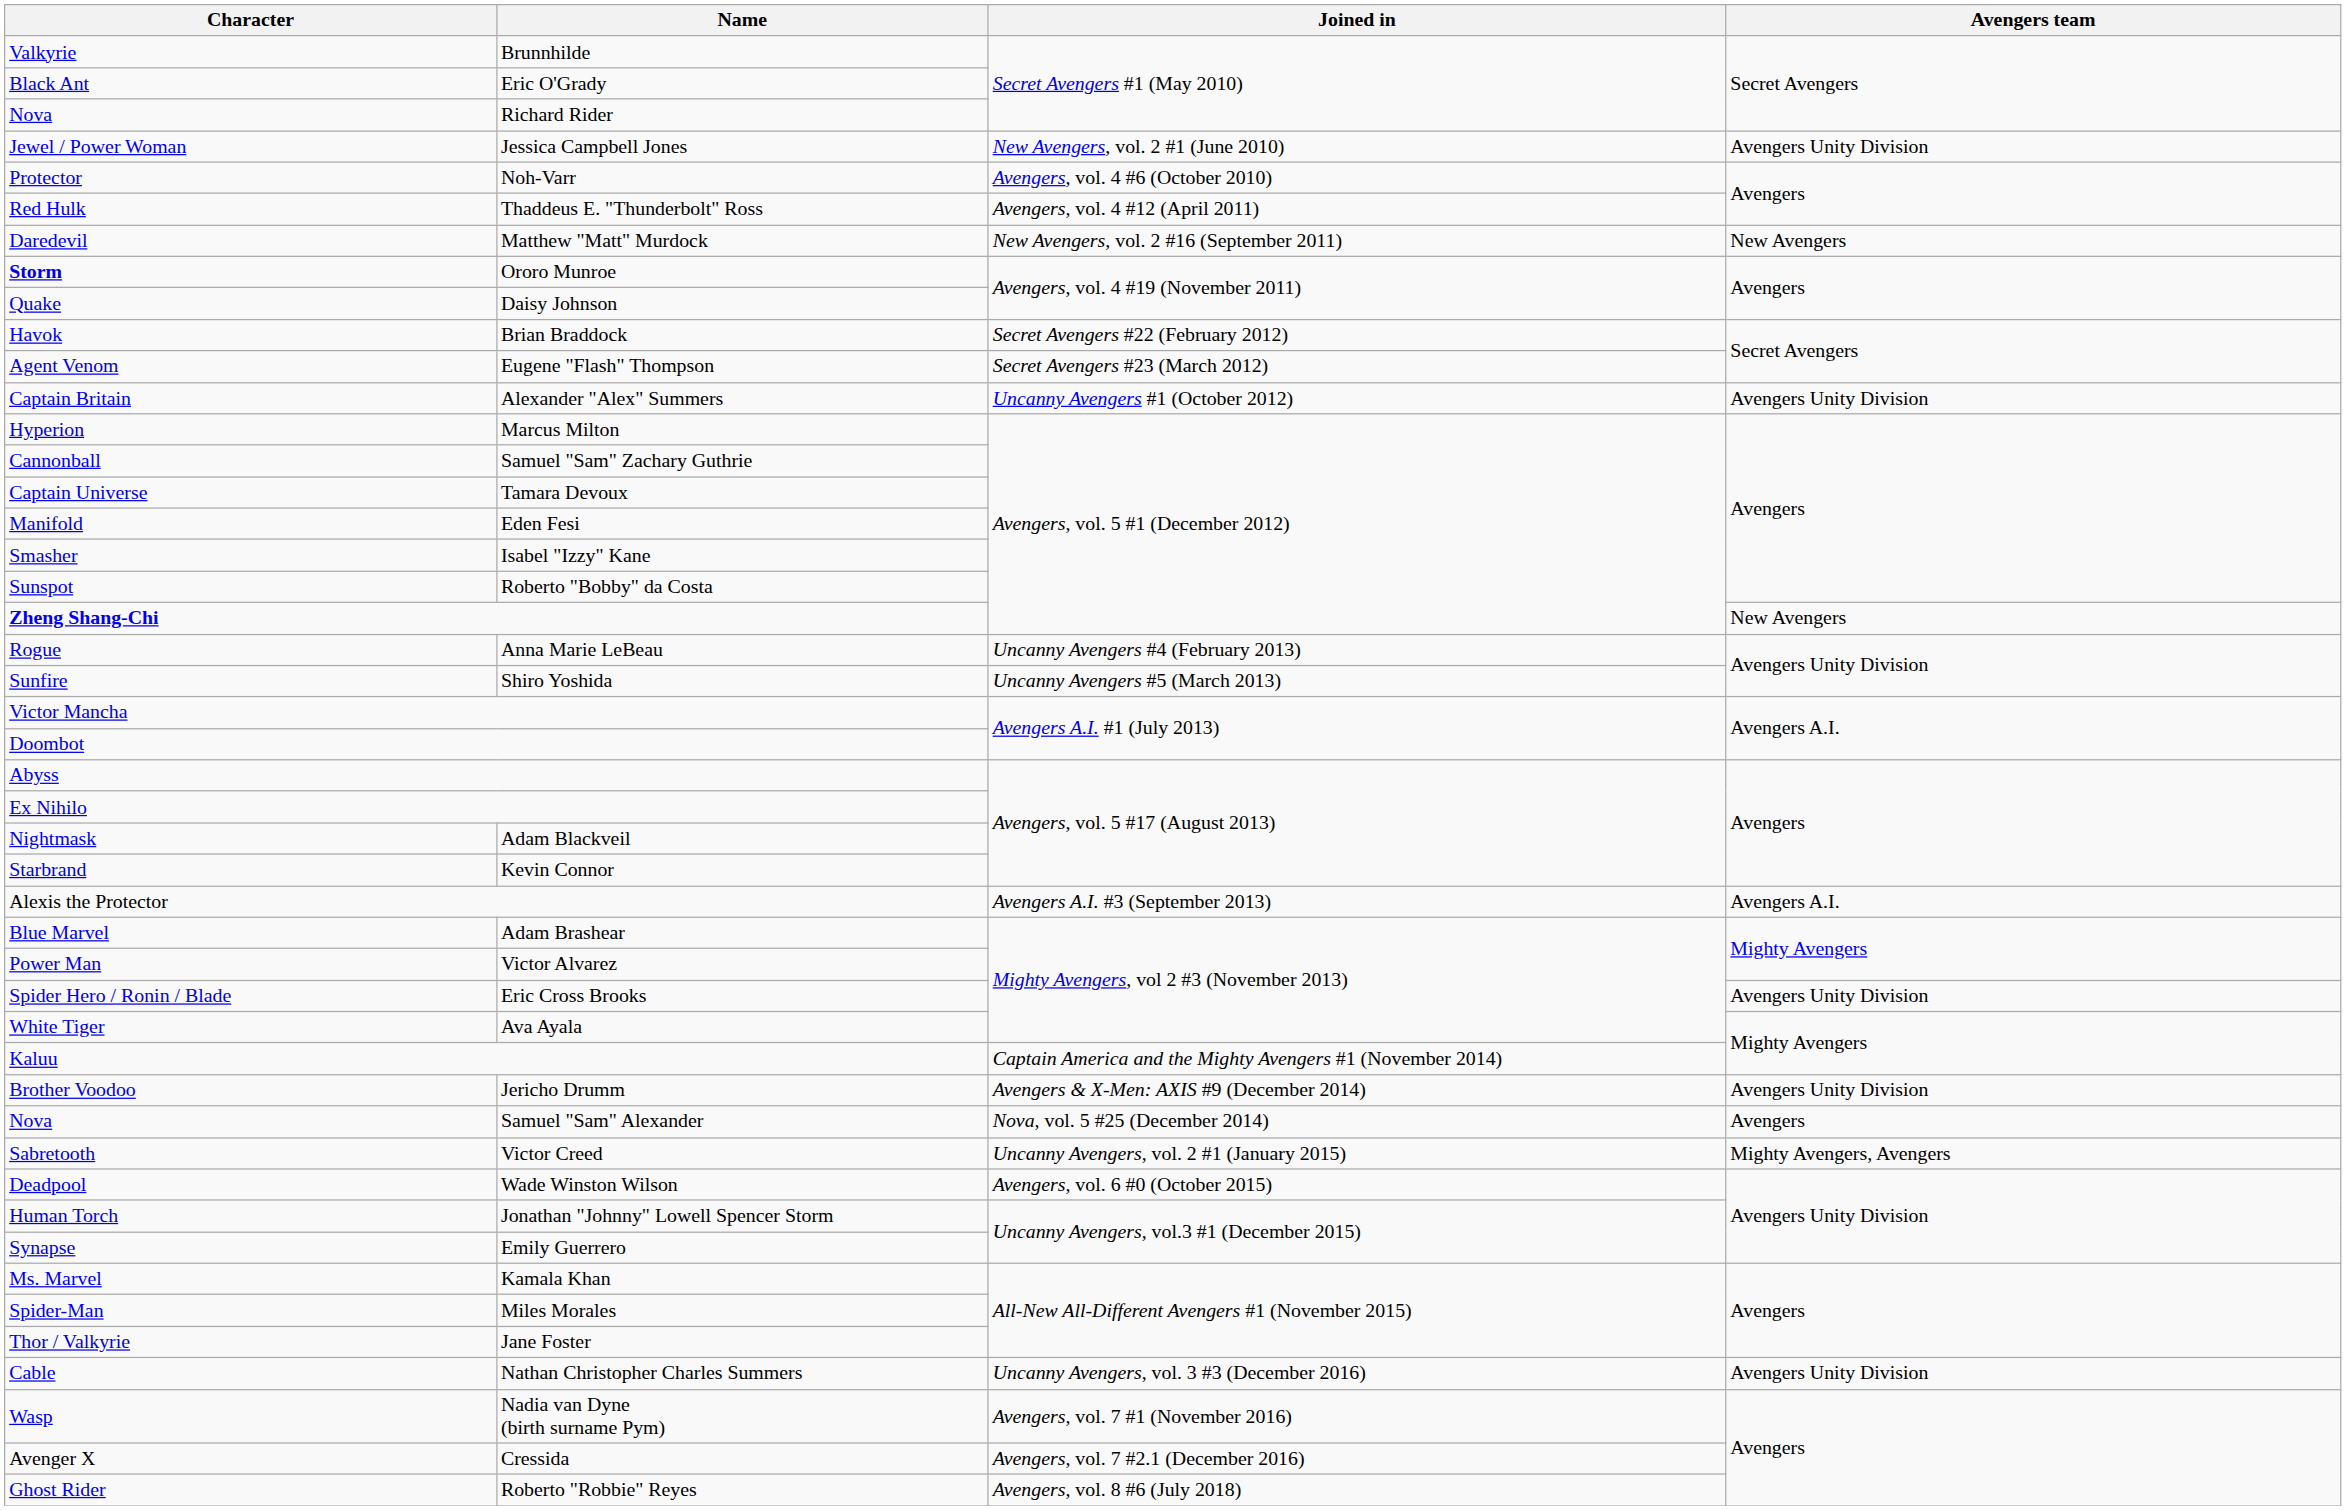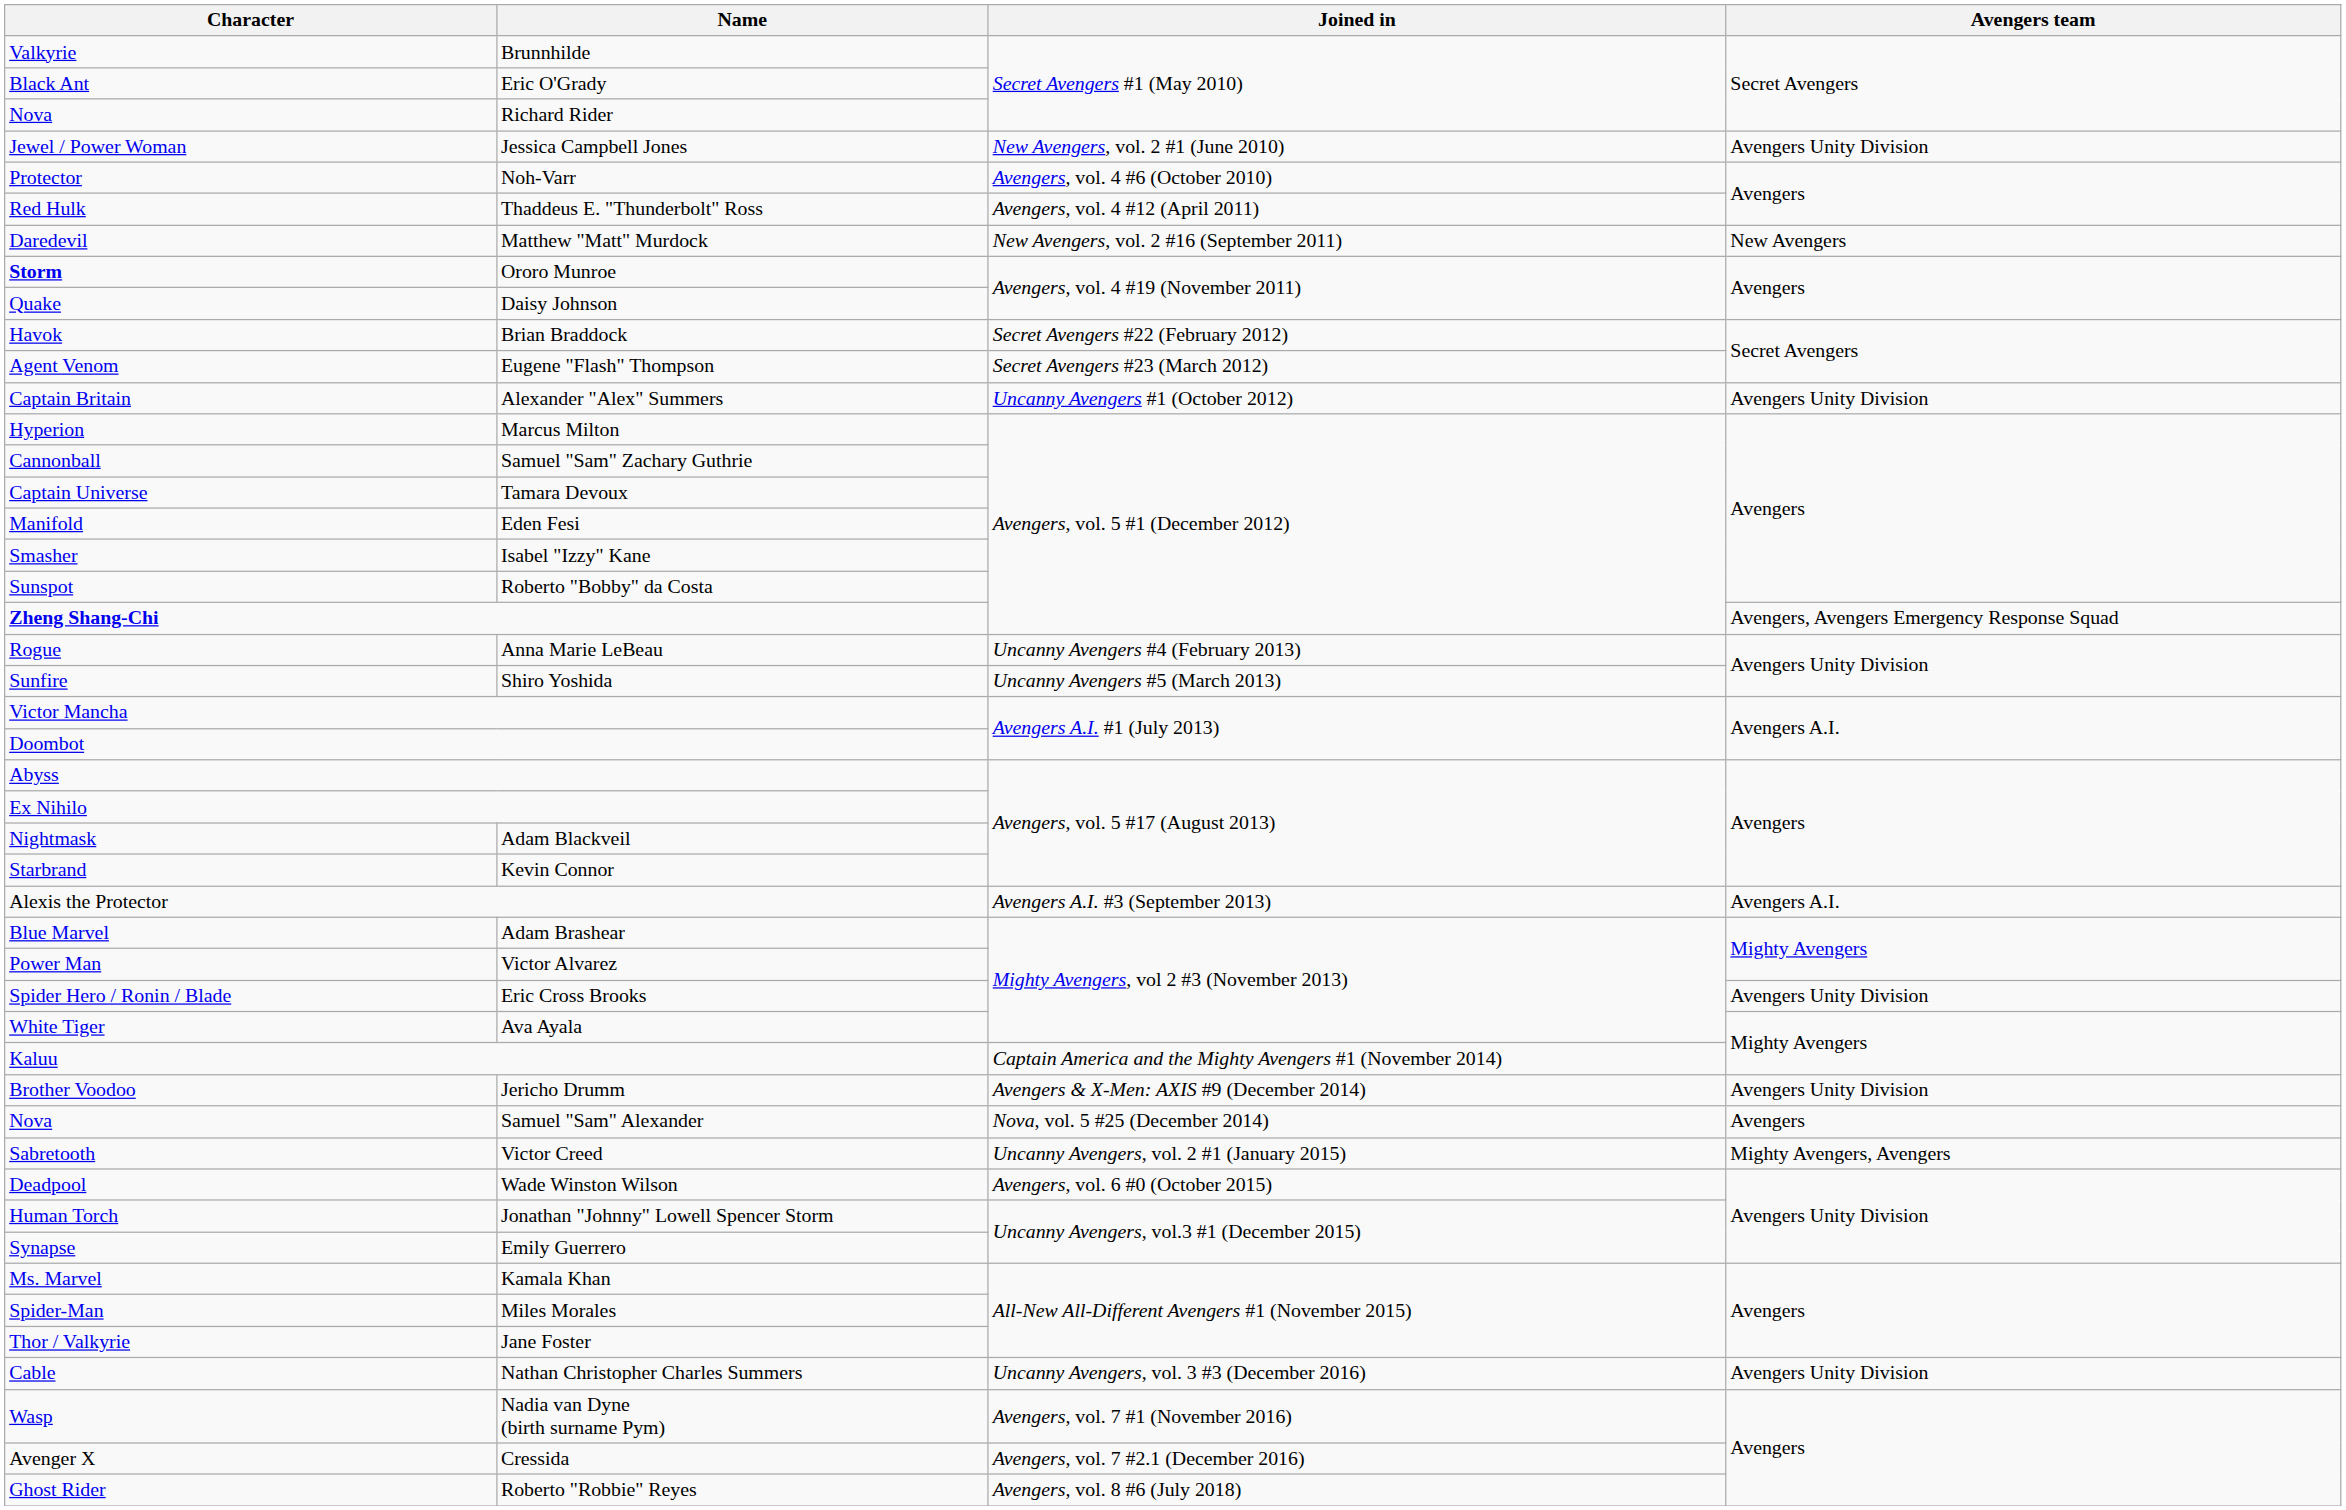 <table class="wikitable sortable" style="width:95%;">
 <tr>
 <th style="width:20%;">Character</th>
 <th style="width:20%;">Name</th>
 <th style="width:30%;">Joined in</th>
 <th style="width:25%;">Avengers team</th>
 </tr>
 <tr>
 <td><a href='#'>Valkyrie</a></td>
 <td>Brunnhilde</td>
 <td rowspan=3><em><a href='#'>Secret Avengers</a></em> #1 (May 2010)</td>
 <td rowspan=3>Secret Avengers</td>
 </tr>
 <tr>
 <td><a href='#'>Black Ant</a></td>
 <td>Eric O'Grady</td>
 </tr>
 <tr>
 <td><a href='#'>Nova</a></td>
 <td>Richard Rider</td>
 </tr>
 <tr>
 <td><a href='#'>Jewel / Power Woman</a></td>
 <td>Jessica Campbell Jones</td>
 <td><em><a href='#'>New Avengers</a></em>, vol. 2 #1 (June 2010)</td>
 <td>Avengers Unity Division</td>
 </tr>
 <tr>
 <td><a href='#'>Protector</a></td>
 <td>Noh-Varr</td>
 <td><em><a href='#'>Avengers</a></em>, vol. 4 #6 (October 2010)</td>
 <td rowspan=2>Avengers</td>
 </tr>
 <tr>
 <td><a href='#'>Red Hulk</a></td>
 <td>Thaddeus E. "Thunderbolt" Ross</td>
 <td><em>Avengers</em>, vol. 4 #12 (April 2011)</td>
 </tr>
 <tr>
 <td><a href='#'>Daredevil</a></td>
 <td>Matthew "Matt" Murdock</td>
 <td><em>New Avengers</em>, vol. 2 #16 (September 2011)</td>
 <td>New Avengers</td>
 </tr>
 <tr>
 <td><strong><a href='#'>Storm</a></strong></td>
 <td>Ororo Munroe</td>
 <td rowspan=2><em>Avengers</em>, vol. 4 #19 (November 2011)</td>
 <td rowspan=2>Avengers</td>
 </tr>
 <tr>
 <td><a href='#'>Quake</a></td>
 <td>Daisy Johnson</td>
 </tr>
 <tr>
 <td><a href='#'>Havok</a></td>
 <td>Brian Braddock</td>
 <td><em>Secret Avengers</em> #22 (February 2012)</td>
 <td rowspan=2>Secret Avengers</td>
 </tr>
 <tr>
 <td><a href='#'>Agent Venom</a></td>
 <td>Eugene "Flash" Thompson</td>
 <td><em>Secret Avengers</em> #23 (March 2012)</td>
 </tr>
 <tr>
 <td><a href='#'>Captain Britain</a></td>
 <td>Alexander "Alex" Summers</td>
 <td><em><a href='#'>Uncanny Avengers</a></em> #1 (October 2012)</td>
 <td>Avengers Unity Division</td>
 </tr>
 <tr>
 <td><a href='#'>Hyperion</a></td>
 <td>Marcus Milton</td>
 <td rowspan=7><em>Avengers</em>, vol. 5 #1 (December 2012)</td>
 <td rowspan=6>Avengers</td>
 </tr>
 <tr>
 <td><a href='#'>Cannonball</a></td>
 <td>Samuel "Sam" Zachary Guthrie</td>
 </tr>
 <tr>
 <td><a href='#'>Captain Universe</a></td>
 <td>Tamara Devoux</td>
 </tr>
 <tr>
 <td><a href='#'>Manifold</a></td>
 <td>Eden Fesi</td>
 </tr>
 <tr>
 <td><a href='#'>Smasher</a></td>
 <td>Isabel "Izzy" Kane</td>
 </tr>
 <tr>
 <td><a href='#'>Sunspot</a></td>
 <td>Roberto "Bobby" da Costa</td>
 </tr>
 <tr>
 <td colspan=2><a href='#'><strong>Zheng Shang-Chi</strong></a></td>
-<td>New Avengers</td>
+<td>Avengers, Avengers Emergency Response Squad</td>
 </tr>
 <tr>
 <td><a href='#'>Rogue</a></td>
 <td>Anna Marie LeBeau</td>
 <td><em>Uncanny Avengers</em> #4 (February 2013)</td>
 <td rowspan=2>Avengers Unity Division</td>
 </tr>
 <tr>
 <td><a href='#'>Sunfire</a></td>
 <td>Shiro Yoshida</td>
 <td><em>Uncanny Avengers</em> #5 (March 2013)</td>
 </tr>
 <tr>
 <td colspan=2><a href='#'>Victor Mancha</a></td>
 <td rowspan=2><em><a href='#'>Avengers A.I.</a></em> #1 (July 2013)</td>
 <td rowspan=2>Avengers A.I.</td>
 </tr>
 <tr>
 <td colspan=2><a href='#'>Doombot</a></td>
 </tr>
 <tr>
 <td colspan=2><a href='#'>Abyss</a></td>
 <td rowspan=4><em>Avengers</em>, vol. 5 #17 (August 2013)</td>
 <td rowspan=4>Avengers</td>
 </tr>
 <tr>
 <td colspan=2><a href='#'>Ex Nihilo</a></td>
 </tr>
 <tr>
 <td><a href='#'>Nightmask</a></td>
 <td>Adam Blackveil</td>
 </tr>
 <tr>
 <td><a href='#'>Starbrand</a></td>
 <td>Kevin Connor</td>
 </tr>
 <tr>
 <td colspan=2>Alexis the Protector</td>
 <td><em>Avengers A.I.</em> #3 (September 2013)</td>
 <td>Avengers A.I.</td>
 </tr>
 <tr>
 <td><a href='#'>Blue Marvel</a></td>
 <td>Adam Brashear</td>
 <td rowspan=4><em><a href='#'>Mighty Avengers</a></em>, vol 2 #3 (November 2013)</td>
 <td rowspan=2><a href='#'>Mighty Avengers</a></td>
 </tr>
 <tr>
 <td><a href='#'>Power Man</a></td>
 <td>Victor Alvarez</td>
 </tr>
 <tr>
 <td><a href='#'>Spider Hero / Ronin / Blade</a></td>
 <td>Eric Cross Brooks</td>
 <td>Avengers Unity Division</td>
 </tr>
 <tr>
 <td><a href='#'>White Tiger</a></td>
 <td>Ava Ayala</td>
 <td rowspan=2>Mighty Avengers</td>
 </tr>
 <tr>
 <td colspan=2><a href='#'>Kaluu</a></td>
 <td><em>Captain America and the Mighty Avengers</em> #1 (November 2014)</td>
 </tr>
 <tr>
 <td><a href='#'>Brother Voodoo</a></td>
 <td>Jericho Drumm</td>
 <td><em>Avengers & X-Men: AXIS</em> #9 (December 2014)</td>
 <td>Avengers Unity Division</td>
 </tr>
 <tr>
 <td><a href='#'>Nova</a></td>
 <td>Samuel "Sam" Alexander</td>
 <td><em>Nova</em>, vol. 5 #25 (December 2014)</td>
 <td>Avengers</td>
 </tr>
 <tr>
 <td><a href='#'>Sabretooth</a></td>
 <td>Victor Creed</td>
 <td><em>Uncanny Avengers</em>, vol. 2 #1 (January 2015)</td>
 <td>Mighty Avengers, Avengers</td>
 </tr>
 <tr>
 <td><a href='#'>Deadpool</a></td>
 <td>Wade Winston Wilson</td>
 <td><em>Avengers</em>, vol. 6 #0 (October 2015)</td>
 <td rowspan=3>Avengers Unity Division</td>
 </tr>
 <tr>
 <td><a href='#'>Human Torch</a></td>
 <td>Jonathan "Johnny" Lowell Spencer Storm</td>
 <td rowspan=2><em>Uncanny Avengers</em>, vol.3 #1 (December 2015)</td>
 </tr>
 <tr>
 <td><a href='#'>Synapse</a></td>
 <td>Emily Guerrero</td>
 </tr>
 <tr>
 <td><a href='#'>Ms. Marvel</a></td>
 <td>Kamala Khan</td>
 <td rowspan=3><em>All-New All-Different Avengers</em> #1 (November 2015)</td>
 <td rowspan=3>Avengers</td>
 </tr>
 <tr>
 <td><a href='#'>Spider-Man</a></td>
 <td>Miles Morales</td>
 </tr>
 <tr>
 <td><a href='#'>Thor / Valkyrie</a></td>
 <td>Jane Foster</td>
 </tr>
 <tr>
 <td><a href='#'>Cable</a></td>
 <td>Nathan Christopher Charles Summers</td>
 <td><em>Uncanny Avengers</em>, vol. 3 #3 (December 2016)</td>
 <td>Avengers Unity Division</td>
 </tr>
 <tr>
 <td><a href='#'>Wasp</a></td>
 <td>Nadia van Dyne<br>(birth surname Pym)</td>
 <td><em>Avengers</em>, vol. 7 #1 (November 2016)</td>
 <td rowspan=3>Avengers</td>
 </tr>
 <tr>
 <td>Avenger X</td>
 <td>Cressida</td>
 <td><em>Avengers</em>, vol. 7 #2.1 (December 2016)</td>
 </tr>
 <tr>
 <td><a href='#'>Ghost Rider</a></td>
 <td>Roberto "Robbie" Reyes</td>
 <td><em>Avengers</em>, vol. 8 #6 (July 2018)</td>
 </tr>
 <tr>
 </tr>
 </table>
